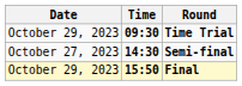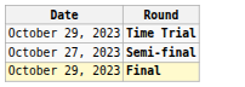 <table class="wikitable">
 <tr>
 <th>Date</th>
-<th>Time</th>
 <th>Round</th>
 </tr>
 <tr>
 <td>October 29, 2023</td>
-<td><strong>09:30</strong></td>
 <td><strong>Time Trial</strong></td>
 </tr>
 <tr>
 <td>October 27, 2023</td>
-<td><strong>14:30</strong></td>
 <td><strong>Semi-final</strong></td>
 </tr>
 <tr style=background:lemonchiffon>
 <td>October 29, 2023</td>
-<td><strong>15:50</strong></td>
 <td><strong>Final</strong></td>
 </tr>
 </table>
